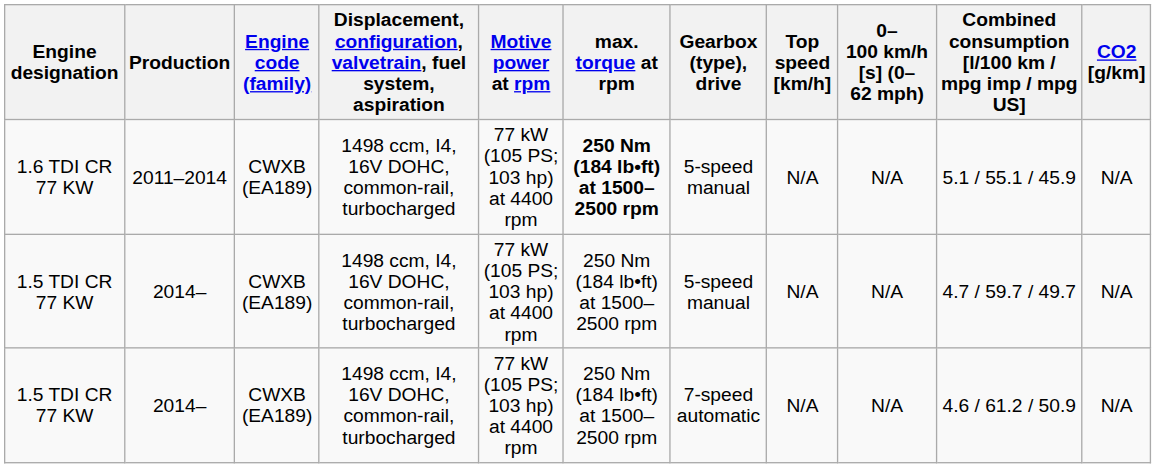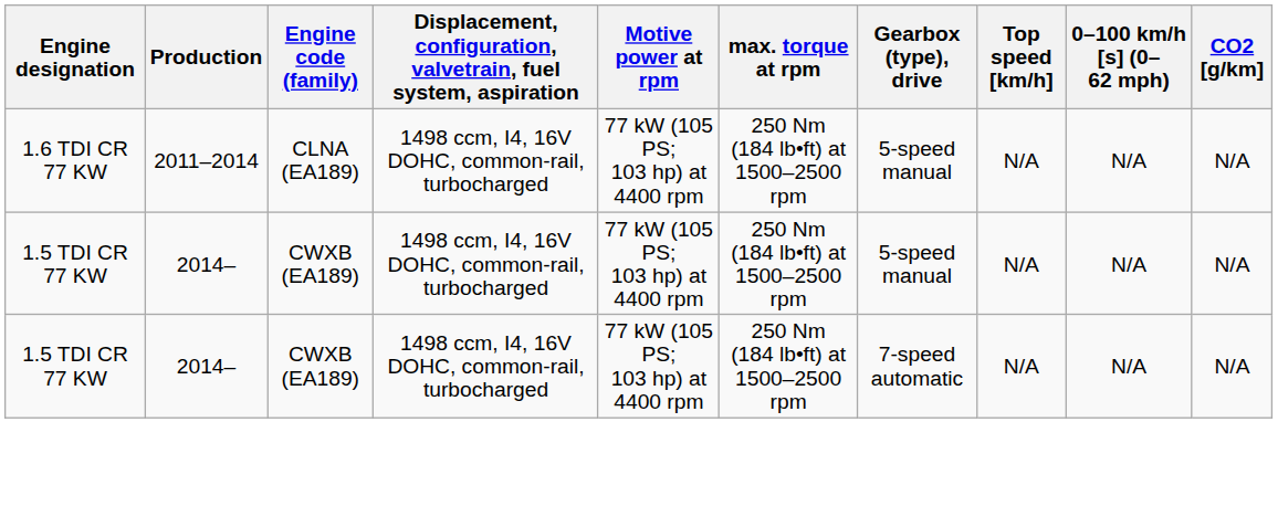 <table class="wikitable" style="text-align:center; font-size:91%;">
 <tr>
 <th>Engine designation</th>
 <th>Production</th>
 <th><a href='#'>Engine code (family)</a></th>
 <th>Displacement, <a href='#'>configuration</a>, <a href='#'>valvetrain</a>, fuel system, aspiration</th>
 <th><a href='#'>Motive power</a> at <a href='#'>rpm</a></th>
 <th>max. <a href='#'>torque</a> at rpm</th>
 <th>Gearbox (type), drive</th>
 <th>Top speed [km/h]</th>
 <th>0–100 km/h [s] (0–62 mph)</th>
-<th>Combined consumption [l/100 km /  mpg imp / mpg US]</th>
 <th><a href='#'>CO2</a> [g/km]</th>
 </tr>
 <tr>
 <td>1.6 TDI CR 77 KW</td>
 <td>2011–2014</td>
-<td>CWXB (EA189)</td>
+<td>CLNA (EA189)</td>
 <td>1498 ccm, I4, 16V DOHC, common-rail, turbocharged</td>
 <td>77 kW (105 PS; 103 hp) at 4400 rpm</td>
-<td><strong>250 Nm (184 lb•ft) at 1500–2500 rpm</strong></td>
+<td>250 Nm (184 lb•ft) at 1500–2500 rpm</td>
 <td>5-speed manual</td>
 <td>N/A</td>
 <td>N/A</td>
-<td>5.1 / 55.1 / 45.9</td>
 <td>N/A</td>
 </tr>
 <tr>
 <td>1.5 TDI CR 77 KW</td>
 <td>2014–</td>
 <td>CWXB (EA189)</td>
 <td>1498 ccm, I4, 16V DOHC, common-rail, turbocharged</td>
 <td>77 kW (105 PS; 103 hp) at 4400 rpm</td>
 <td>250 Nm (184 lb•ft) at 1500–2500 rpm</td>
 <td>5-speed manual</td>
 <td>N/A</td>
 <td>N/A</td>
-<td>4.7 / 59.7 / 49.7</td>
 <td>N/A</td>
 </tr>
 <tr>
 <td>1.5 TDI CR 77 KW</td>
 <td>2014–</td>
 <td>CWXB (EA189)</td>
 <td>1498 ccm, I4, 16V DOHC, common-rail, turbocharged</td>
 <td>77 kW (105 PS; 103 hp) at 4400 rpm</td>
 <td>250 Nm (184 lb•ft) at 1500–2500 rpm</td>
 <td>7-speed automatic</td>
 <td>N/A</td>
 <td>N/A</td>
-<td>4.6 / 61.2 / 50.9</td>
 <td>N/A</td>
 </tr>
 </table>
